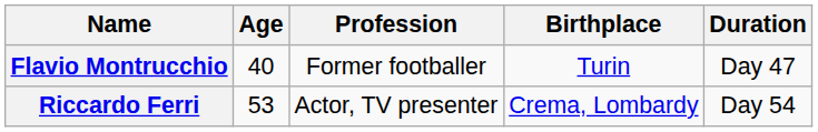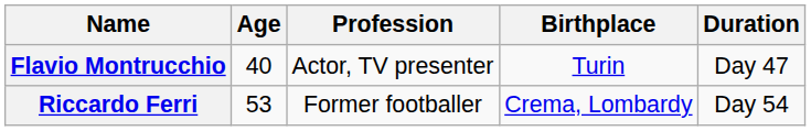 <table class="wikitable sortable" style="text-align:center; line-height:20px; width:auto;">
 <tr>
 <th>Name</th>
 <th>Age</th>
 <th>Profession</th>
 <th>Birthplace</th>
 <th>Duration</th>
 </tr>
 <tr>
 <th><a href='#'>Flavio Montrucchio</a></th>
 <td>40</td>
-<td>Former footballer</td>
+<td>Actor, TV presenter</td>
 <td><a href='#'>Turin</a></td>
 <td>Day 47</td>
 </tr>
 <tr>
 <th><a href='#'>Riccardo Ferri</a></th>
 <td>53</td>
-<td>Actor, TV presenter</td>
+<td>Former footballer</td>
 <td><a href='#'>Crema, Lombardy</a></td>
 <td>Day 54</td>
 </tr>
 </table>
